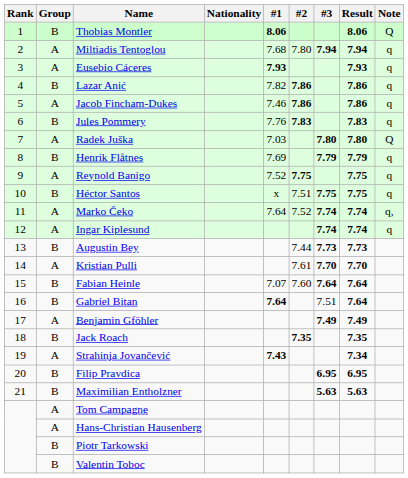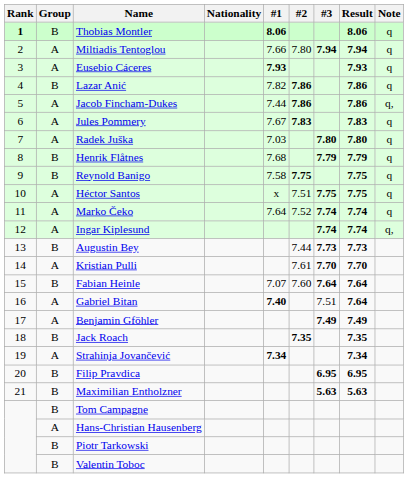 <table class="wikitable sortable" style="text-align:center">
 <tr>
 <th>Rank</th>
 <th>Group</th>
 <th>Name</th>
 <th>Nationality</th>
 <th>#1</th>
 <th>#2</th>
 <th>#3</th>
 <th>Result</th>
 <th>Note</th>
 </tr>
 <tr bgcolor=ccffcc>
-<td>1</td>
+<td><strong>1</strong></td>
 <td>B</td>
 <td align=left><a href='#'>Thobias Montler</a></td>
 <td align=left></td>
 <td><strong>8.06</strong></td>
 <td></td>
 <td></td>
 <td><strong>8.06</strong></td>
-<td>Q</td>
+<td>q</td>
 </tr>
 <tr bgcolor=ddffdd>
 <td>2</td>
 <td>A</td>
 <td align=left><a href='#'>Miltiadis Tentoglou</a></td>
 <td align=left></td>
-<td>7.68</td>
+<td>7.66</td>
 <td>7.80</td>
 <td><strong>7.94</strong></td>
 <td><strong>7.94</strong></td>
 <td>q</td>
 </tr>
 <tr bgcolor=ddffdd>
 <td>3</td>
 <td>A</td>
 <td align=left><a href='#'>Eusebio Cáceres</a></td>
 <td align=left></td>
 <td><strong>7.93</strong></td>
 <td></td>
 <td></td>
 <td><strong>7.93</strong></td>
 <td>q</td>
 </tr>
 <tr bgcolor=ddffdd>
 <td>4</td>
 <td>B</td>
 <td align=left><a href='#'>Lazar Anić</a></td>
 <td align=left></td>
 <td>7.82</td>
 <td><strong>7.86</strong></td>
 <td></td>
 <td><strong>7.86</strong></td>
 <td>q</td>
 </tr>
 <tr bgcolor=ddffdd>
 <td>5</td>
 <td>A</td>
 <td align=left><a href='#'>Jacob Fincham-Dukes</a></td>
 <td align=left></td>
-<td>7.46</td>
+<td>7.44</td>
 <td><strong>7.86</strong></td>
 <td></td>
 <td><strong>7.86</strong></td>
-<td>q</td>
+<td>q, </td>
 </tr>
 <tr bgcolor=ddffdd>
 <td>6</td>
-<td>B</td>
+<td>A</td>
 <td align=left><a href='#'>Jules Pommery</a></td>
 <td align=left></td>
-<td>7.76</td>
+<td>7.67</td>
 <td><strong>7.83</strong></td>
 <td></td>
 <td><strong>7.83</strong></td>
 <td>q</td>
 </tr>
 <tr bgcolor=ddffdd>
 <td>7</td>
 <td>A</td>
 <td align=left><a href='#'>Radek Juška</a></td>
 <td align=left></td>
 <td>7.03</td>
 <td></td>
 <td><strong>7.80</strong></td>
 <td><strong>7.80</strong></td>
-<td>Q</td>
+<td>q</td>
 </tr>
 <tr bgcolor=ddffdd>
 <td>8</td>
 <td>B</td>
 <td align=left><a href='#'>Henrik Flåtnes</a></td>
 <td align=left></td>
-<td>7.69</td>
+<td>7.68</td>
 <td></td>
 <td><strong>7.79</strong></td>
 <td><strong>7.79</strong></td>
 <td>q</td>
 </tr>
 <tr bgcolor=ddffdd>
 <td>9</td>
-<td>A</td>
+<td>B</td>
 <td align=left><a href='#'>Reynold Banigo</a></td>
 <td align=left></td>
-<td>7.52</td>
+<td>7.58</td>
 <td><strong>7.75</strong></td>
 <td></td>
 <td><strong>7.75</strong></td>
 <td>q</td>
 </tr>
 <tr bgcolor=ddffdd>
 <td>10</td>
-<td>B</td>
+<td>A</td>
 <td align=left><a href='#'>Héctor Santos</a></td>
 <td align=left></td>
 <td>x</td>
 <td>7.51</td>
 <td><strong>7.75</strong></td>
 <td><strong>7.75</strong></td>
 <td>q</td>
 </tr>
 <tr bgcolor=ddffdd>
 <td>11</td>
 <td>A</td>
 <td align=left><a href='#'>Marko Čeko</a></td>
 <td align=left></td>
 <td>7.64</td>
 <td>7.52</td>
 <td><strong>7.74</strong></td>
 <td><strong>7.74</strong></td>
-<td>q, </td>
+<td>q</td>
 </tr>
 <tr bgcolor=ddffdd>
 <td>12</td>
 <td>A</td>
 <td align=left><a href='#'>Ingar Kiplesund</a></td>
 <td align=left></td>
 <td></td>
 <td></td>
 <td><strong>7.74</strong></td>
 <td><strong>7.74</strong></td>
-<td>q</td>
+<td>q, </td>
 </tr>
 <tr>
 <td>13</td>
 <td>B</td>
 <td align=left><a href='#'>Augustin Bey</a></td>
 <td align=left></td>
 <td></td>
 <td>7.44</td>
 <td><strong>7.73</strong></td>
 <td><strong>7.73</strong></td>
 <td></td>
 </tr>
 <tr>
 <td>14</td>
 <td>A</td>
 <td align=left><a href='#'>Kristian Pulli</a></td>
 <td align=left></td>
 <td></td>
 <td>7.61</td>
 <td><strong>7.70</strong></td>
 <td><strong>7.70</strong></td>
 <td></td>
 </tr>
 <tr>
 <td>15</td>
 <td>B</td>
 <td align=left><a href='#'>Fabian Heinle</a></td>
 <td align=left></td>
 <td>7.07</td>
 <td>7.60</td>
 <td><strong>7.64</strong></td>
 <td><strong>7.64</strong></td>
 <td></td>
 </tr>
 <tr>
 <td>16</td>
-<td>B</td>
+<td>A</td>
 <td align=left><a href='#'>Gabriel Bitan</a></td>
 <td align=left></td>
-<td><strong>7.64</strong></td>
+<td><strong>7.40</strong></td>
 <td></td>
 <td>7.51</td>
 <td><strong>7.64</strong></td>
 <td></td>
 </tr>
 <tr>
 <td>17</td>
 <td>A</td>
 <td align=left><a href='#'>Benjamin Gföhler</a></td>
 <td align=left></td>
 <td></td>
 <td></td>
 <td><strong>7.49</strong></td>
 <td><strong>7.49</strong></td>
 <td></td>
 </tr>
 <tr>
 <td>18</td>
 <td>B</td>
 <td align=left><a href='#'>Jack Roach</a></td>
 <td align=left></td>
 <td></td>
 <td><strong>7.35</strong></td>
 <td></td>
 <td><strong>7.35</strong></td>
 <td></td>
 </tr>
 <tr>
 <td>19</td>
 <td>A</td>
 <td align=left><a href='#'>Strahinja Jovančević</a></td>
 <td align=left></td>
-<td><strong>7.43</strong></td>
+<td><strong>7.34</strong></td>
 <td></td>
 <td></td>
 <td><strong>7.34</strong></td>
 <td></td>
 </tr>
 <tr>
 <td>20</td>
 <td>B</td>
 <td align=left><a href='#'>Filip Pravdica</a></td>
 <td align=left></td>
 <td></td>
 <td></td>
 <td><strong>6.95</strong></td>
 <td><strong>6.95</strong></td>
 <td></td>
 </tr>
 <tr>
 <td>21</td>
 <td>B</td>
 <td align=left><a href='#'>Maximilian Entholzner</a></td>
 <td align=left></td>
 <td></td>
 <td></td>
 <td><strong>5.63</strong></td>
 <td><strong>5.63</strong></td>
 <td></td>
 </tr>
 <tr>
 <td rowspan=4></td>
-<td>A</td>
+<td>B</td>
 <td align=left><a href='#'>Tom Campagne</a></td>
 <td align=left></td>
 <td></td>
 <td></td>
 <td></td>
 <td><strong></strong></td>
 <td></td>
 </tr>
 <tr>
 <td>A</td>
 <td align=left><a href='#'>Hans-Christian Hausenberg</a></td>
 <td align=left></td>
 <td></td>
 <td></td>
 <td></td>
 <td><strong></strong></td>
 <td></td>
 </tr>
 <tr>
 <td>B</td>
 <td align=left><a href='#'>Piotr Tarkowski</a></td>
 <td align=left></td>
 <td></td>
 <td></td>
 <td></td>
 <td><strong></strong></td>
 <td></td>
 </tr>
 <tr>
 <td>B</td>
 <td align=left><a href='#'>Valentin Toboc</a></td>
 <td align=left></td>
 <td></td>
 <td></td>
 <td></td>
 <td><strong></strong></td>
 <td></td>
 </tr>
 </table>
